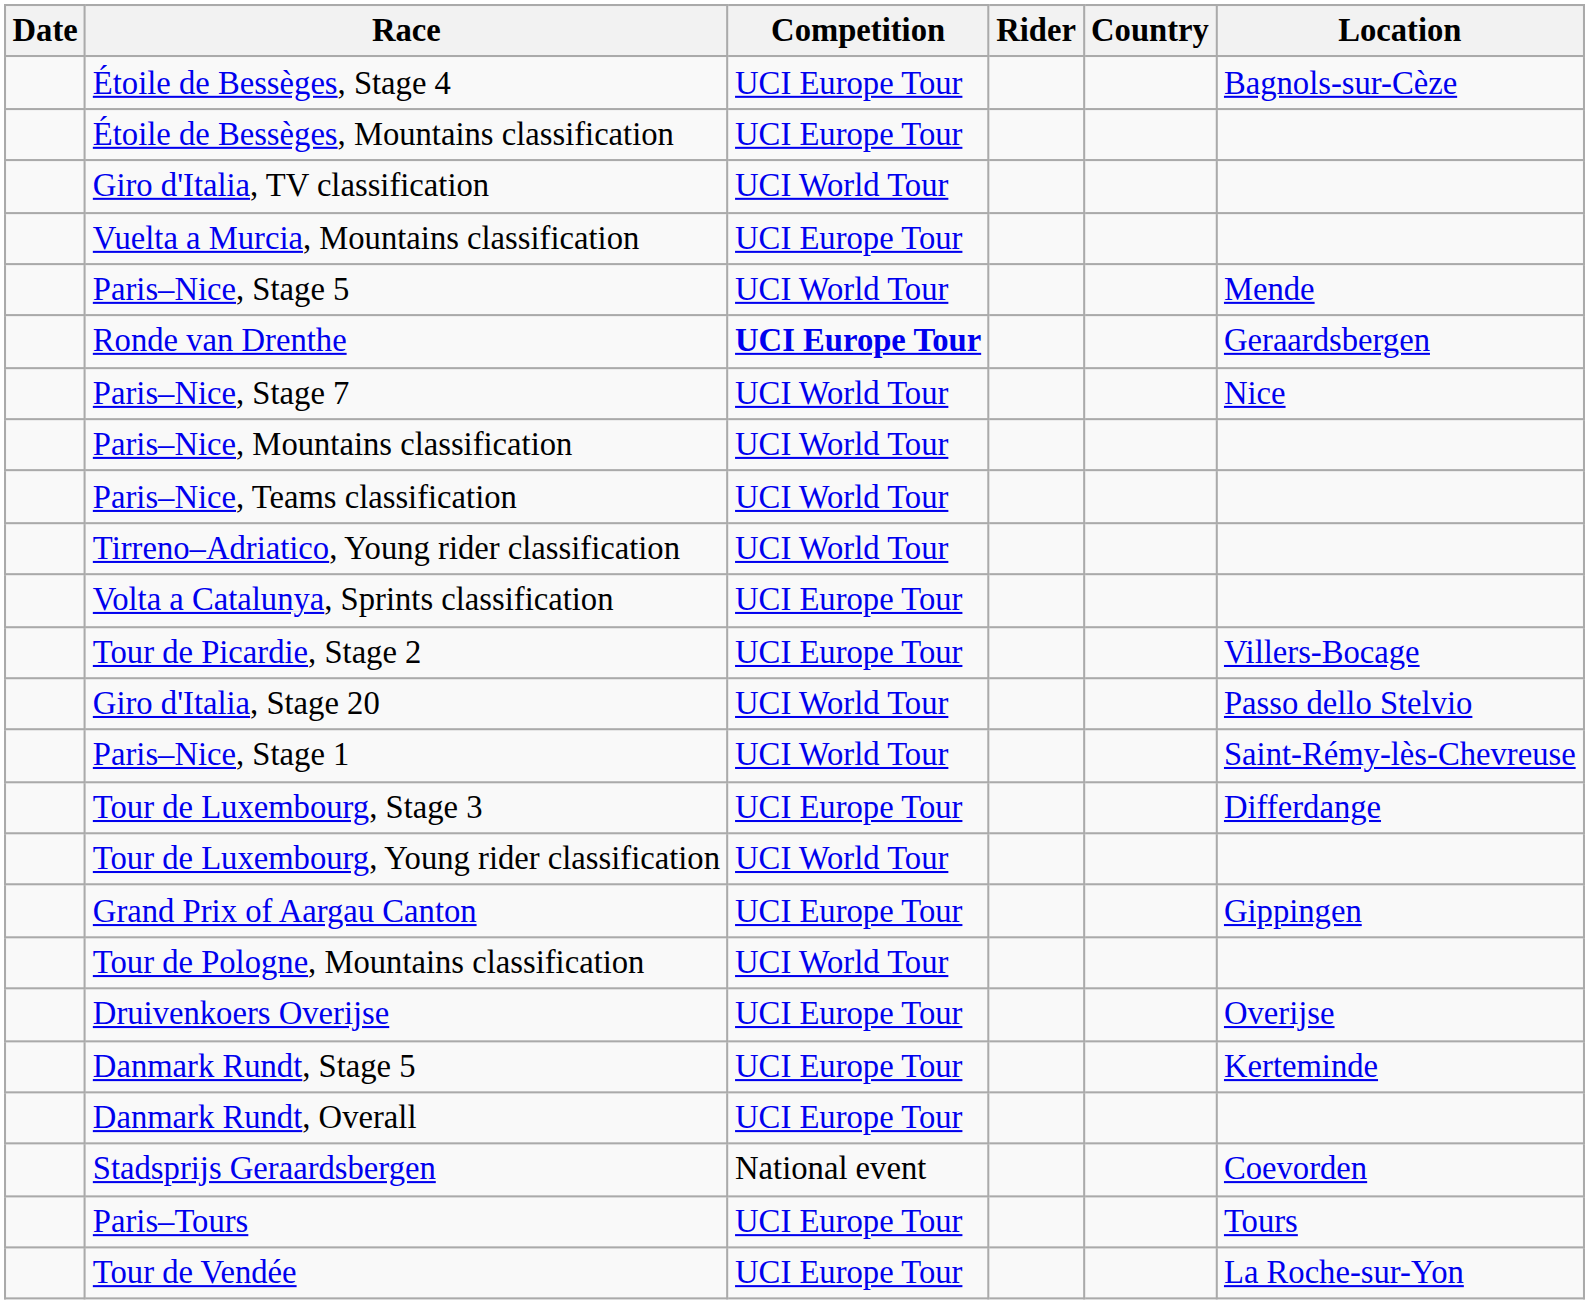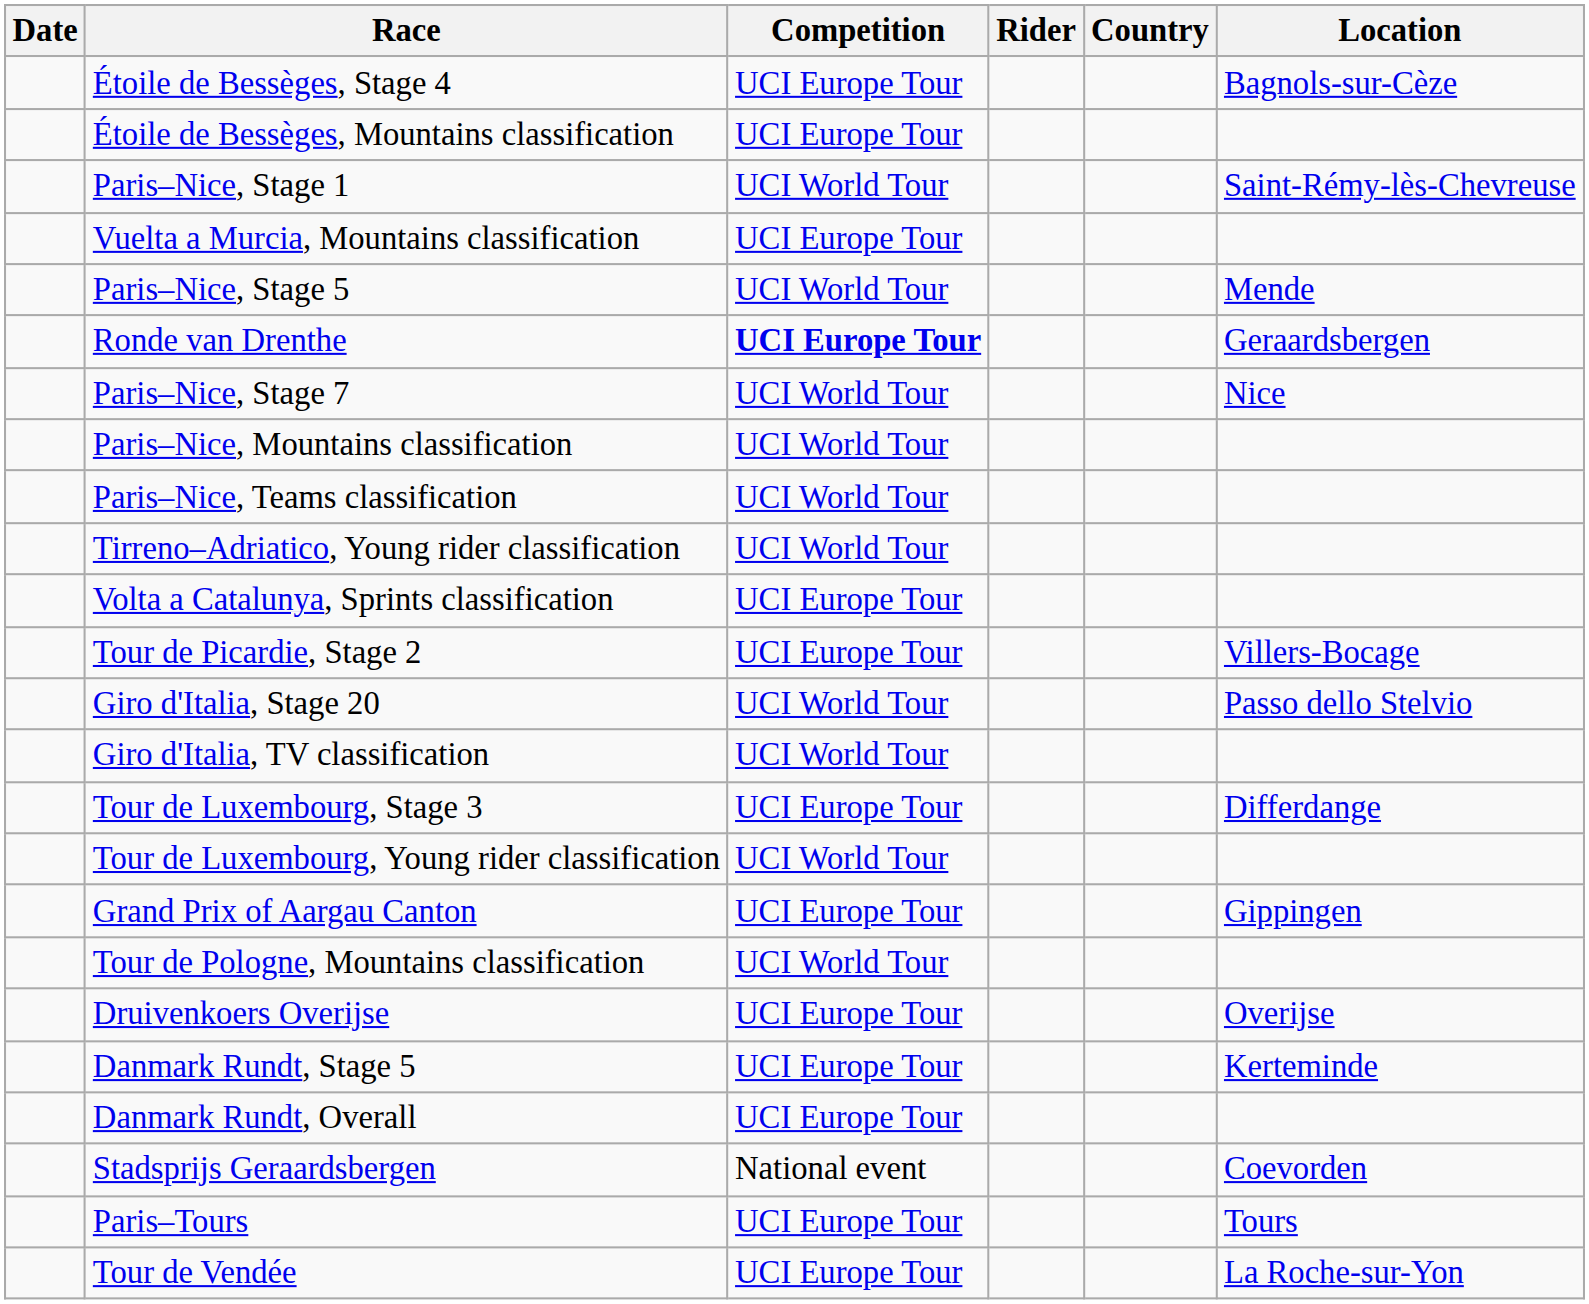 <table class="wikitable sortable">
 <tr>
 <th>Date</th>
 <th>Race</th>
 <th>Competition</th>
 <th>Rider</th>
 <th>Country</th>
 <th>Location</th>
 </tr>
 <tr>
 <td></td>
 <td><a href='#'>Étoile de Bessèges</a>, Stage 4</td>
 <td><a href='#'>UCI Europe Tour</a></td>
 <td></td>
 <td></td>
 <td><a href='#'>Bagnols-sur-Cèze</a></td>
 </tr>
 <tr>
 <td></td>
 <td><a href='#'>Étoile de Bessèges</a>, Mountains classification</td>
 <td><a href='#'>UCI Europe Tour</a></td>
 <td></td>
 <td></td>
 <td></td>
 </tr>
 <tr>
 <td></td>
-<td><a href='#'>Giro d'Italia</a>, TV classification</td>
+<td><a href='#'>Paris–Nice</a>, Stage 1</td>
 <td><a href='#'>UCI World Tour</a></td>
 <td></td>
 <td></td>
-<td></td>
+<td><a href='#'>Saint-Rémy-lès-Chevreuse</a></td>
 </tr>
 <tr>
 <td></td>
 <td><a href='#'>Vuelta a Murcia</a>, Mountains classification</td>
 <td><a href='#'>UCI Europe Tour</a></td>
 <td></td>
 <td></td>
 <td></td>
 </tr>
 <tr>
 <td></td>
 <td><a href='#'>Paris–Nice</a>, Stage 5</td>
 <td><a href='#'>UCI World Tour</a></td>
 <td></td>
 <td></td>
 <td><a href='#'>Mende</a></td>
 </tr>
 <tr>
 <td></td>
 <td><a href='#'>Ronde van Drenthe</a></td>
 <td><strong><a href='#'>UCI Europe Tour</a></strong></td>
 <td></td>
 <td></td>
 <td><a href='#'>Geraardsbergen</a></td>
 </tr>
 <tr>
 <td></td>
 <td><a href='#'>Paris–Nice</a>, Stage 7</td>
 <td><a href='#'>UCI World Tour</a></td>
 <td></td>
 <td></td>
 <td><a href='#'>Nice</a></td>
 </tr>
 <tr>
 <td></td>
 <td><a href='#'>Paris–Nice</a>, Mountains classification</td>
 <td><a href='#'>UCI World Tour</a></td>
 <td></td>
 <td></td>
 <td></td>
 </tr>
 <tr>
 <td></td>
 <td><a href='#'>Paris–Nice</a>, Teams classification</td>
 <td><a href='#'>UCI World Tour</a></td>
 <td align="center"></td>
 <td></td>
 <td></td>
 </tr>
 <tr>
 <td></td>
 <td><a href='#'>Tirreno–Adriatico</a>, Young rider classification</td>
 <td><a href='#'>UCI World Tour</a></td>
 <td></td>
 <td></td>
 <td></td>
 </tr>
 <tr>
 <td></td>
 <td><a href='#'>Volta a Catalunya</a>, Sprints classification</td>
 <td><a href='#'>UCI Europe Tour</a></td>
 <td></td>
 <td></td>
 <td></td>
 </tr>
 <tr>
 <td></td>
 <td><a href='#'>Tour de Picardie</a>, Stage 2</td>
 <td><a href='#'>UCI Europe Tour</a></td>
 <td></td>
 <td></td>
 <td><a href='#'>Villers-Bocage</a></td>
 </tr>
 <tr>
 <td></td>
 <td><a href='#'>Giro d'Italia</a>, Stage 20</td>
 <td><a href='#'>UCI World Tour</a></td>
 <td></td>
 <td></td>
 <td><a href='#'>Passo dello Stelvio</a></td>
 </tr>
 <tr>
 <td></td>
-<td><a href='#'>Paris–Nice</a>, Stage 1</td>
+<td><a href='#'>Giro d'Italia</a>, TV classification</td>
 <td><a href='#'>UCI World Tour</a></td>
 <td></td>
 <td></td>
-<td><a href='#'>Saint-Rémy-lès-Chevreuse</a></td>
+<td></td>
 </tr>
 <tr>
 <td></td>
 <td><a href='#'>Tour de Luxembourg</a>, Stage 3</td>
 <td><a href='#'>UCI Europe Tour</a></td>
 <td></td>
 <td></td>
 <td><a href='#'>Differdange</a></td>
 </tr>
 <tr>
 <td></td>
 <td><a href='#'>Tour de Luxembourg</a>, Young rider classification</td>
 <td><a href='#'>UCI World Tour</a></td>
 <td></td>
 <td></td>
 <td></td>
 </tr>
 <tr>
 <td></td>
 <td><a href='#'>Grand Prix of Aargau Canton</a></td>
 <td><a href='#'>UCI Europe Tour</a></td>
 <td></td>
 <td></td>
 <td><a href='#'>Gippingen</a></td>
 </tr>
 <tr>
 <td></td>
 <td><a href='#'>Tour de Pologne</a>, Mountains classification</td>
 <td><a href='#'>UCI World Tour</a></td>
 <td></td>
 <td></td>
 <td></td>
 </tr>
 <tr>
 <td></td>
 <td><a href='#'>Druivenkoers Overijse</a></td>
 <td><a href='#'>UCI Europe Tour</a></td>
 <td></td>
 <td></td>
 <td><a href='#'>Overijse</a></td>
 </tr>
 <tr>
 <td></td>
 <td><a href='#'>Danmark Rundt</a>, Stage 5</td>
 <td><a href='#'>UCI Europe Tour</a></td>
 <td></td>
 <td></td>
 <td><a href='#'>Kerteminde</a></td>
 </tr>
 <tr>
 <td></td>
 <td><a href='#'>Danmark Rundt</a>, Overall</td>
 <td><a href='#'>UCI Europe Tour</a></td>
 <td></td>
 <td></td>
 <td></td>
 </tr>
 <tr>
 <td></td>
 <td><a href='#'>Stadsprijs Geraardsbergen</a></td>
 <td>National event</td>
 <td></td>
 <td></td>
 <td><a href='#'>Coevorden</a></td>
 </tr>
 <tr>
 <td></td>
 <td><a href='#'>Paris–Tours</a></td>
 <td><a href='#'>UCI Europe Tour</a></td>
 <td></td>
 <td></td>
 <td><a href='#'>Tours</a></td>
 </tr>
 <tr>
 <td></td>
 <td><a href='#'>Tour de Vendée</a></td>
 <td><a href='#'>UCI Europe Tour</a></td>
 <td></td>
 <td></td>
 <td><a href='#'>La Roche-sur-Yon</a></td>
 </tr>
 </table>
